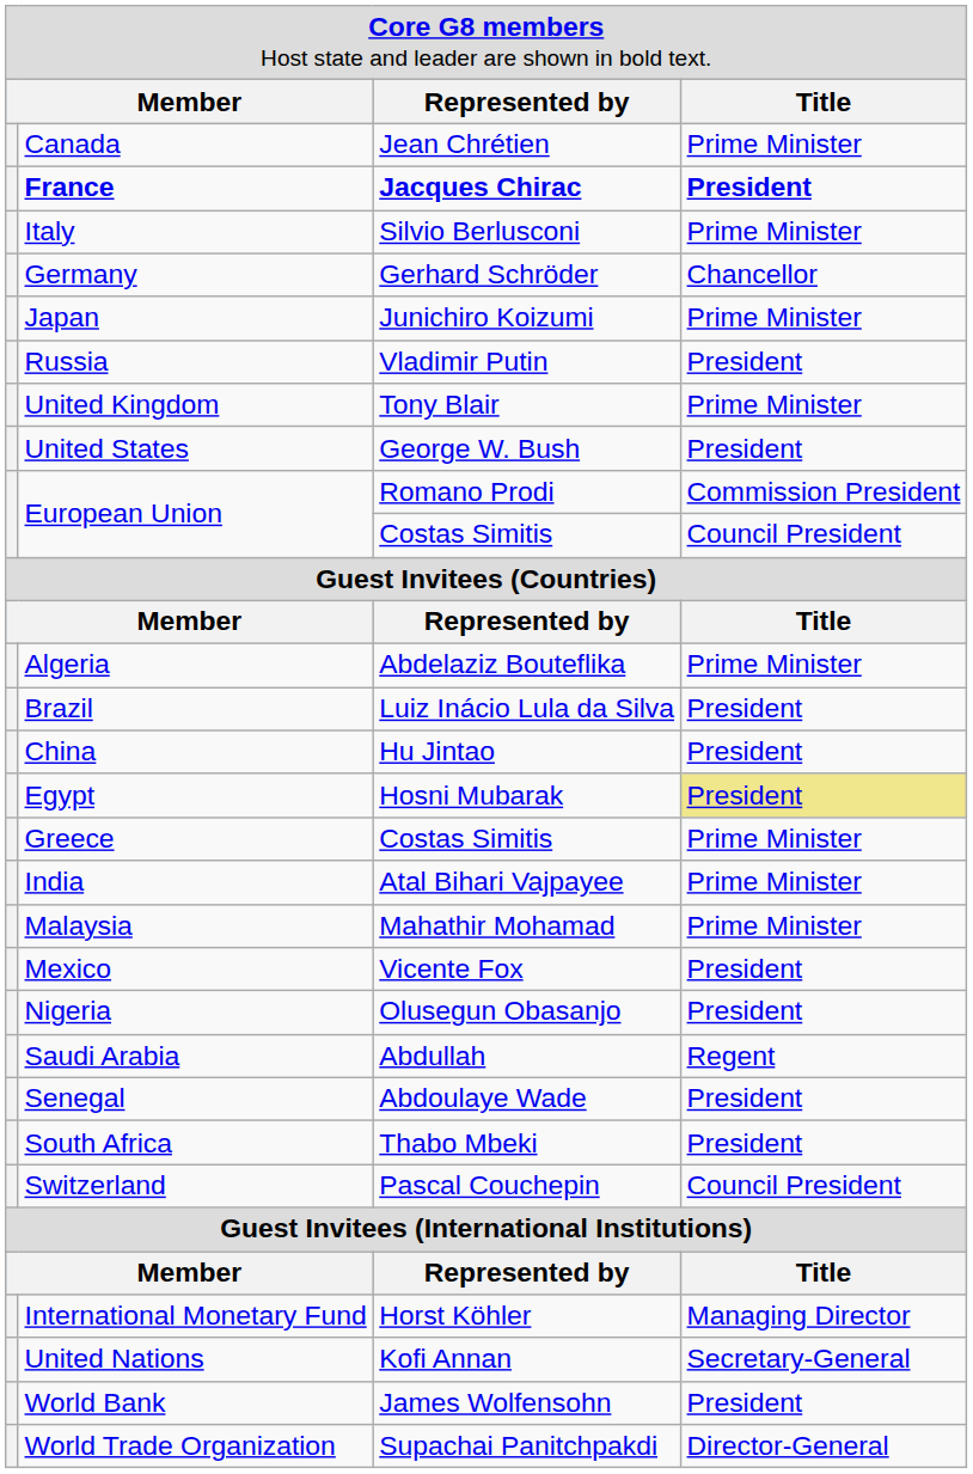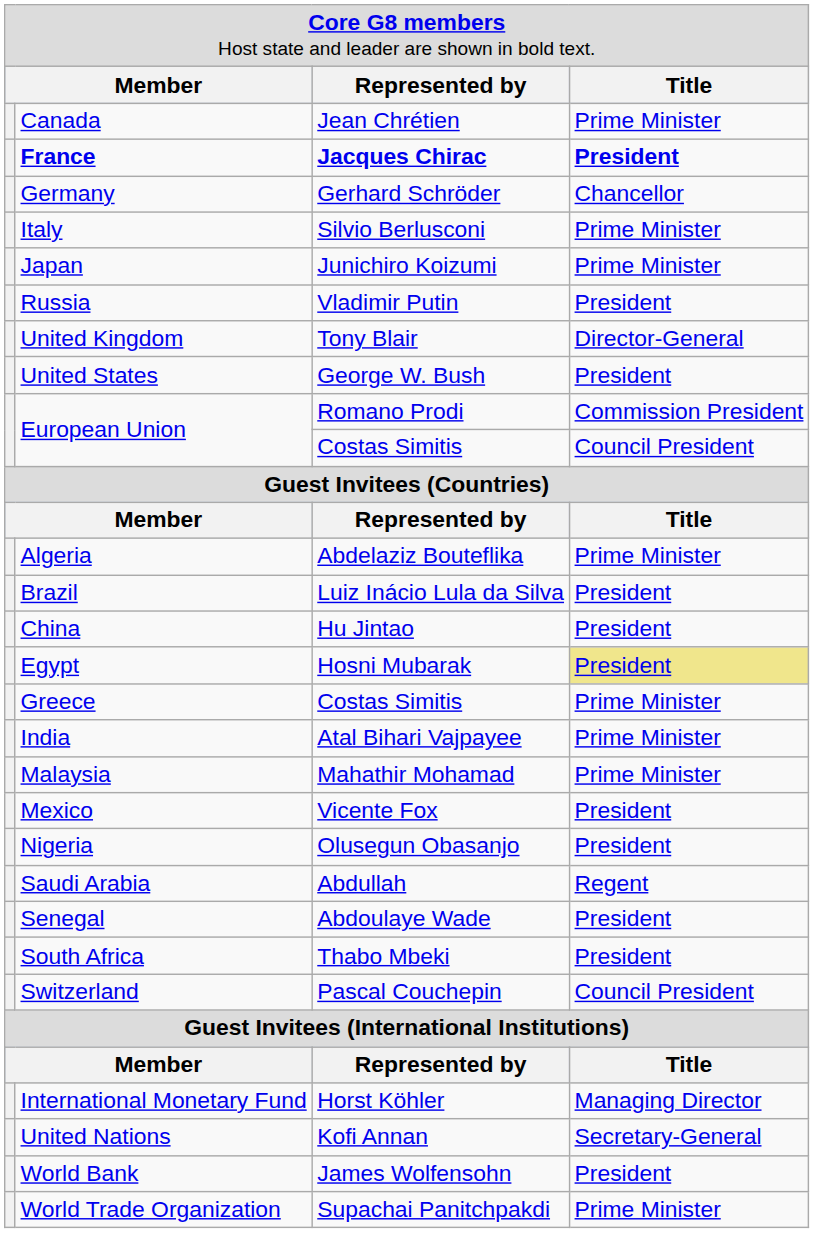 <table class="wikitable">
 <tr>
 <td colspan="4" style="text-align: center; background:Gainsboro"><strong><a href='#'>Core G8 members</a></strong><br><small>Host state and leader are shown in bold text.</small></td>
 </tr>
 <tr style="background:LightSteelBlue; text-align:center;">
 <th colspan=2>Member</th>
 <th>Represented by</th>
 <th>Title</th>
 </tr>
 <tr>
 <th></th>
 <td><a href='#'>Canada</a></td>
 <td><a href='#'>Jean Chrétien</a></td>
 <td><a href='#'>Prime Minister</a></td>
 </tr>
 <tr>
 <th></th>
 <td><strong><a href='#'>France</a></strong></td>
 <td><strong><a href='#'>Jacques Chirac</a></strong></td>
 <td><strong><a href='#'>President</a></strong></td>
 </tr>
 <tr>
 <th></th>
+<td><a href='#'>Germany</a></td>
+<td><a href='#'>Gerhard Schröder</a></td>
+<td><a href='#'>Chancellor</a></td>
+</tr>
+<tr>
+<th></th>
 <td><a href='#'>Italy</a></td>
 <td><a href='#'>Silvio Berlusconi</a></td>
 <td><a href='#'>Prime Minister</a></td>
-</tr>
-<tr>
-<th></th>
-<td><a href='#'>Germany</a></td>
-<td><a href='#'>Gerhard Schröder</a></td>
-<td><a href='#'>Chancellor</a></td>
 </tr>
 <tr>
 <th></th>
 <td><a href='#'>Japan</a></td>
 <td><a href='#'>Junichiro Koizumi</a></td>
 <td><a href='#'>Prime Minister</a></td>
 </tr>
 <tr>
 <th></th>
 <td><a href='#'>Russia</a></td>
 <td><a href='#'>Vladimir Putin</a></td>
 <td><a href='#'>President</a></td>
 </tr>
 <tr>
 <th></th>
 <td><a href='#'>United Kingdom</a></td>
 <td><a href='#'>Tony Blair</a></td>
-<td><a href='#'>Prime Minister</a></td>
+<td><a href='#'>Director-General</a></td>
 </tr>
 <tr>
 <th></th>
 <td><a href='#'>United States</a></td>
 <td><a href='#'>George W. Bush</a></td>
 <td><a href='#'>President</a></td>
 </tr>
 <tr>
 <th rowspan=2></th>
 <td rowspan=2><a href='#'>European Union</a></td>
 <td><a href='#'>Romano Prodi</a></td>
 <td><a href='#'>Commission President</a></td>
 </tr>
 <tr>
 <td><a href='#'>Costas Simitis</a></td>
 <td><a href='#'>Council President</a></td>
 </tr>
 <tr>
 <td colspan="4" style="text-align: center; background:Gainsboro"><strong>Guest Invitees (Countries)</strong><br></td>
 </tr>
 <tr style="background:LightSteelBlue; text-align:center;">
 <th colspan=2>Member</th>
 <th>Represented by</th>
 <th>Title</th>
 </tr>
 <tr>
 <th></th>
 <td><a href='#'>Algeria</a></td>
 <td><a href='#'>Abdelaziz Bouteflika</a></td>
 <td><a href='#'>Prime Minister</a></td>
 </tr>
 <tr>
 <th></th>
 <td><a href='#'>Brazil</a></td>
 <td><a href='#'>Luiz Inácio Lula da Silva</a></td>
 <td><a href='#'>President</a></td>
 </tr>
 <tr>
 <th></th>
 <td><a href='#'>China</a></td>
 <td><a href='#'>Hu Jintao</a></td>
 <td><a href='#'>President</a></td>
 </tr>
 <tr>
 <th></th>
 <td><a href='#'>Egypt</a></td>
 <td><a href='#'>Hosni Mubarak</a></td>
 <td style="background: khaki;"><a href='#'>President</a></td>
 </tr>
 <tr>
 <th></th>
 <td><a href='#'>Greece</a></td>
 <td><a href='#'>Costas Simitis</a></td>
 <td><a href='#'>Prime Minister</a></td>
 </tr>
 <tr>
 <th></th>
 <td><a href='#'>India</a></td>
 <td><a href='#'>Atal Bihari Vajpayee</a></td>
 <td><a href='#'>Prime Minister</a></td>
 </tr>
 <tr>
 <th></th>
 <td><a href='#'>Malaysia</a></td>
 <td><a href='#'>Mahathir Mohamad</a></td>
 <td><a href='#'>Prime Minister</a></td>
 </tr>
 <tr>
 <th></th>
 <td><a href='#'>Mexico</a></td>
 <td><a href='#'>Vicente Fox</a></td>
 <td><a href='#'>President</a></td>
 </tr>
 <tr>
 <th></th>
 <td><a href='#'>Nigeria</a></td>
 <td><a href='#'>Olusegun Obasanjo</a></td>
 <td><a href='#'>President</a></td>
 </tr>
 <tr>
 <th></th>
 <td><a href='#'>Saudi Arabia</a></td>
 <td><a href='#'>Abdullah</a></td>
 <td><a href='#'>Regent</a></td>
 </tr>
 <tr>
 <th></th>
 <td><a href='#'>Senegal</a></td>
 <td><a href='#'>Abdoulaye Wade</a></td>
 <td><a href='#'>President</a></td>
 </tr>
 <tr>
 <th></th>
 <td><a href='#'>South Africa</a></td>
 <td><a href='#'>Thabo Mbeki</a></td>
 <td><a href='#'>President</a></td>
 </tr>
 <tr>
 <th></th>
 <td><a href='#'>Switzerland</a></td>
 <td><a href='#'>Pascal Couchepin</a></td>
 <td><a href='#'>Council President</a></td>
 </tr>
 <tr>
 <td colspan="4" style="text-align: center; background:Gainsboro"><strong>Guest Invitees (International Institutions)</strong><br></td>
 </tr>
 <tr style="background:LightSteelBlue; text-align:center;">
 <th colspan=2>Member</th>
 <th>Represented by</th>
 <th>Title</th>
 </tr>
 <tr>
 <th></th>
 <td><a href='#'>International Monetary Fund</a></td>
 <td><a href='#'>Horst Köhler</a></td>
 <td><a href='#'>Managing Director</a></td>
 </tr>
 <tr>
 <th></th>
 <td><a href='#'>United Nations</a></td>
 <td><a href='#'>Kofi Annan</a></td>
 <td><a href='#'>Secretary-General</a></td>
 </tr>
 <tr>
 <th></th>
 <td><a href='#'>World Bank</a></td>
 <td><a href='#'>James Wolfensohn</a></td>
 <td><a href='#'>President</a></td>
 </tr>
 <tr>
 <th></th>
 <td><a href='#'>World Trade Organization</a></td>
 <td><a href='#'>Supachai Panitchpakdi</a></td>
-<td><a href='#'>Director-General</a></td>
+<td><a href='#'>Prime Minister</a></td>
 </tr>
 </table>
